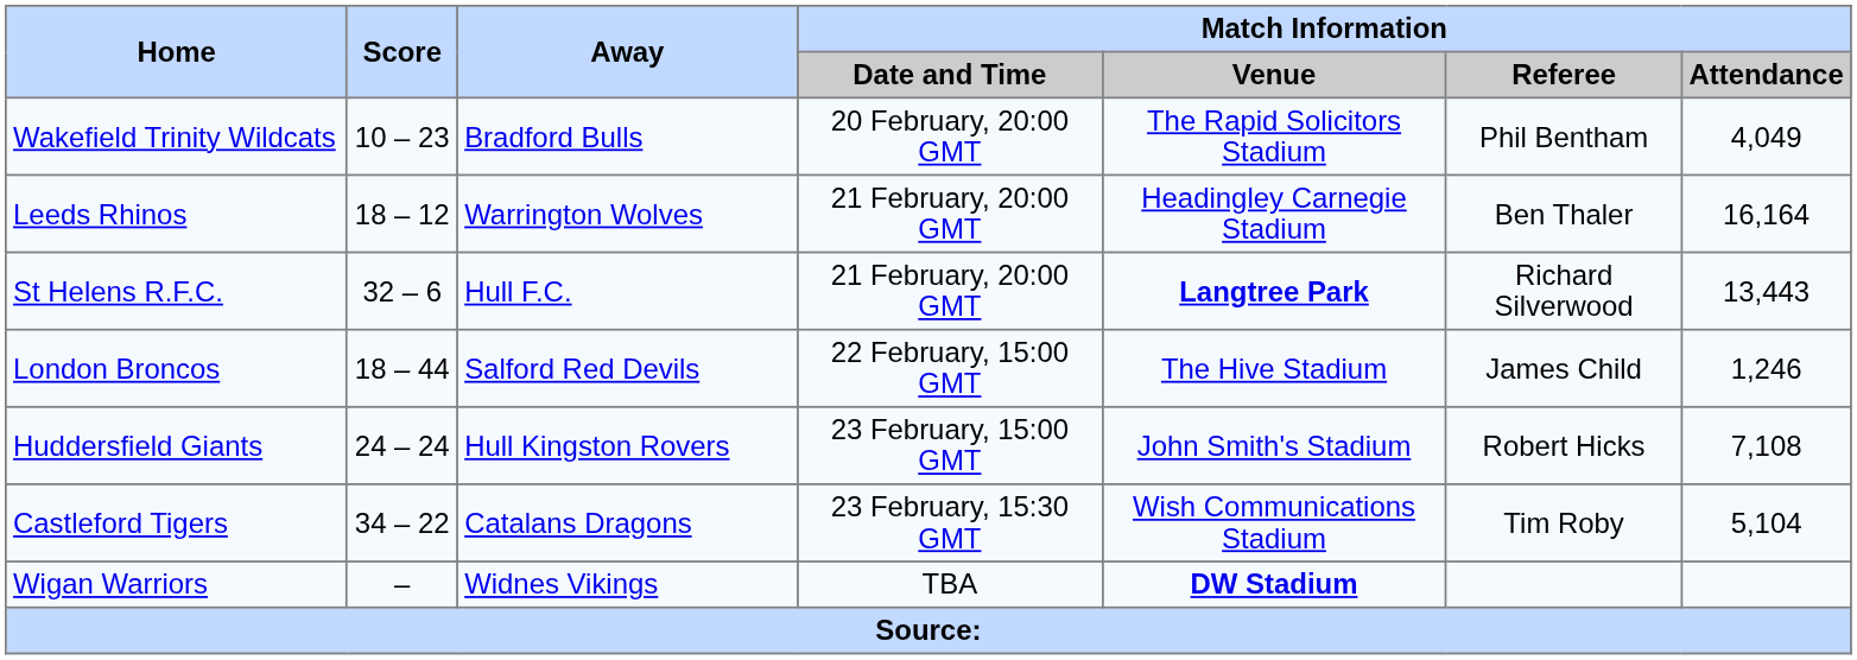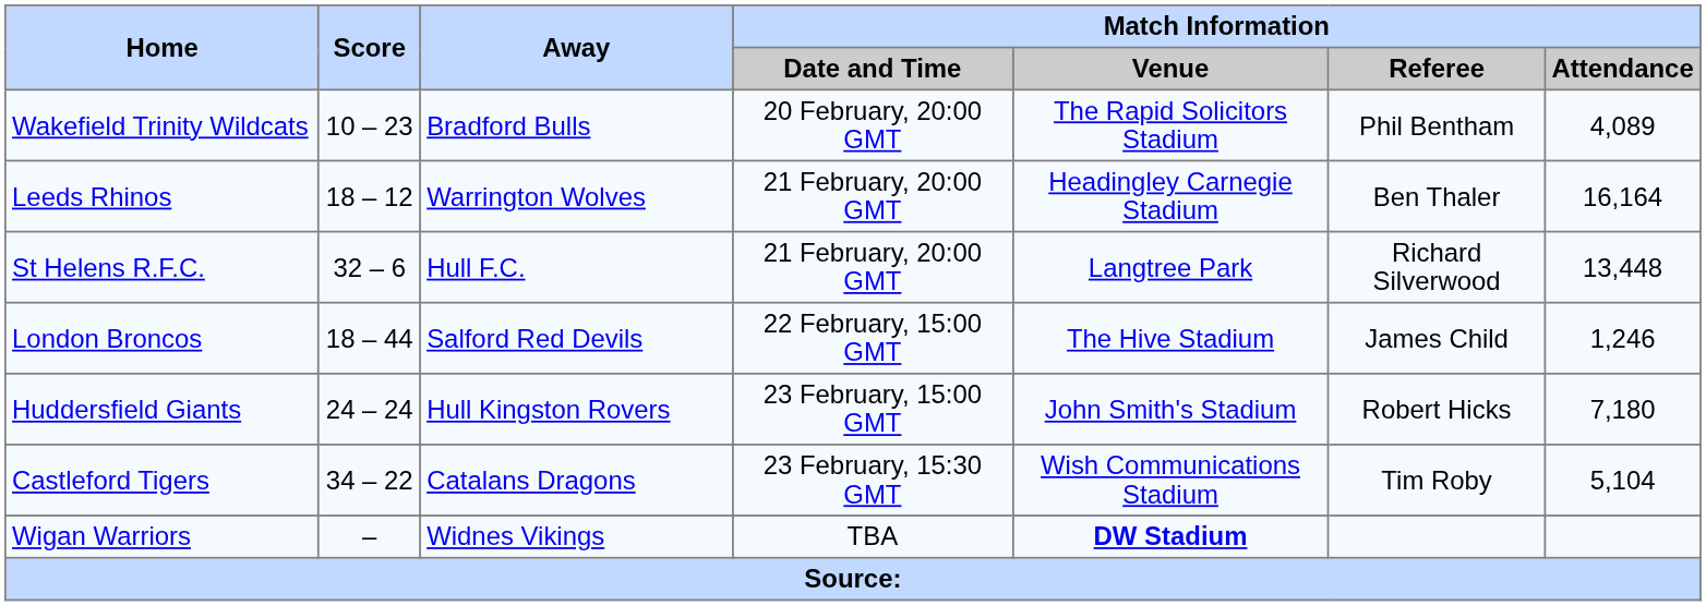 <table border="1" cellpadding="3" cellspacing="0" style="border-collapse:collapse; font-size:85%; text-align:center; width:100%">
 <tr style="background:#c1d8ff;">
 <th rowspan="2" style="width:19%;">Home</th>
 <th rowspan="2" style="width:6%;">Score</th>
 <th rowspan="2" style="width:19%;">Away</th>
 <th colspan=6>Match Information</th>
 </tr>
 <tr style="background:#ccc;">
 <th width=17%>Date and Time</th>
 <th width=19%>Venue</th>
 <th width=13%>Referee</th>
 <th width=7%>Attendance</th>
 </tr>
 <tr style="background:#f5faff;">
 <td align=left> <a href='#'>Wakefield Trinity Wildcats</a></td>
 <td>10 – 23 </td>
 <td align=left> <a href='#'>Bradford Bulls</a></td>
 <td>20 February, 20:00 <a href='#'>GMT</a></td>
 <td><a href='#'>The Rapid Solicitors Stadium</a></td>
 <td>Phil Bentham</td>
-<td>4,049</td>
+<td>4,089</td>
 </tr>
 <tr style="background:#f5faff;">
 <td align=left> <a href='#'>Leeds Rhinos</a></td>
 <td>18 – 12 </td>
 <td align=left> <a href='#'>Warrington Wolves</a></td>
 <td>21 February, 20:00 <a href='#'>GMT</a></td>
 <td><a href='#'>Headingley Carnegie Stadium</a></td>
 <td>Ben Thaler</td>
 <td>16,164</td>
 </tr>
 <tr style="background:#f5faff;">
 <td align=left> <a href='#'>St Helens R.F.C.</a></td>
 <td>32 – 6 </td>
 <td align=left> <a href='#'>Hull F.C.</a></td>
 <td>21 February, 20:00 <a href='#'>GMT</a></td>
-<td><strong><a href='#'>Langtree Park</a></strong></td>
+<td><a href='#'>Langtree Park</a></td>
 <td>Richard Silverwood</td>
-<td>13,443</td>
+<td>13,448</td>
 </tr>
 <tr style="background:#f5faff;">
 <td align=left> <a href='#'>London Broncos</a></td>
 <td>18 – 44 </td>
 <td align=left> <a href='#'>Salford Red Devils</a></td>
 <td>22 February, 15:00 <a href='#'>GMT</a></td>
 <td><a href='#'>The Hive Stadium</a></td>
 <td>James Child</td>
 <td>1,246</td>
 </tr>
 <tr style="background:#f5faff;">
 <td align=left> <a href='#'>Huddersfield Giants</a></td>
 <td>24 – 24 </td>
 <td align=left> <a href='#'>Hull Kingston Rovers</a></td>
 <td>23 February, 15:00 <a href='#'>GMT</a></td>
 <td><a href='#'>John Smith's Stadium</a></td>
 <td>Robert Hicks</td>
-<td>7,108</td>
+<td>7,180</td>
 </tr>
 <tr style="background:#f5faff;">
 <td align=left> <a href='#'>Castleford Tigers</a></td>
 <td>34 – 22 </td>
 <td align=left> <a href='#'>Catalans Dragons</a></td>
 <td>23 February, 15:30 <a href='#'>GMT</a></td>
 <td><a href='#'>Wish Communications Stadium</a></td>
 <td>Tim Roby</td>
 <td>5,104</td>
 </tr>
 <tr style="background:#f5faff;">
 <td align=left> <a href='#'>Wigan Warriors</a></td>
 <td>–</td>
 <td align=left> <a href='#'>Widnes Vikings</a></td>
 <td>TBA</td>
 <td><strong><a href='#'>DW Stadium</a></strong></td>
 <td></td>
 <td></td>
 </tr>
 <tr style="background:#c1d8ff;">
 <th colspan=12>Source:</th>
 </tr>
 </table>
